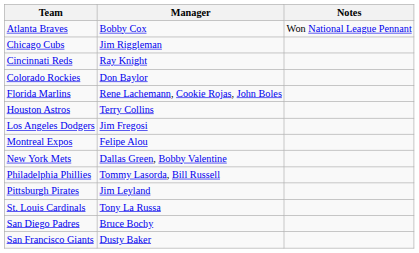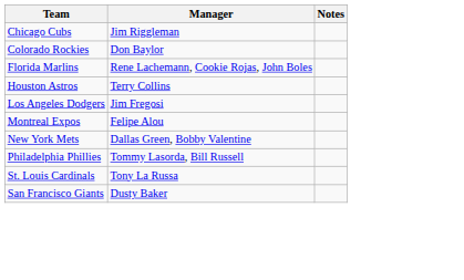 <table class="wikitable">
 <tr>
 <th>Team</th>
 <th>Manager</th>
 <th>Notes</th>
 </tr>
 <tr>
-<td><a href='#'>Atlanta Braves</a></td>
-<td><a href='#'>Bobby Cox</a></td>
-<td>Won <a href='#'>National League Pennant</a></td>
-</tr>
-<tr>
 <td><a href='#'>Chicago Cubs</a></td>
 <td><a href='#'>Jim Riggleman</a></td>
-<td></td>
-</tr>
-<tr>
-<td><a href='#'>Cincinnati Reds</a></td>
-<td><a href='#'>Ray Knight</a></td>
 <td></td>
 </tr>
 <tr>
 <td><a href='#'>Colorado Rockies</a></td>
 <td><a href='#'>Don Baylor</a></td>
 <td></td>
 </tr>
 <tr>
 <td><a href='#'>Florida Marlins</a></td>
 <td><a href='#'>Rene Lachemann</a>, <a href='#'>Cookie Rojas</a>, <a href='#'>John Boles</a></td>
 <td></td>
 </tr>
 <tr>
 <td><a href='#'>Houston Astros</a></td>
 <td><a href='#'>Terry Collins</a></td>
 <td></td>
 </tr>
 <tr>
 <td><a href='#'>Los Angeles Dodgers</a></td>
 <td><a href='#'>Jim Fregosi</a></td>
 <td></td>
 </tr>
 <tr>
 <td><a href='#'>Montreal Expos</a></td>
 <td><a href='#'>Felipe Alou</a></td>
 <td></td>
 </tr>
 <tr>
 <td><a href='#'>New York Mets</a></td>
 <td><a href='#'>Dallas Green</a>, <a href='#'>Bobby Valentine</a></td>
 <td></td>
 </tr>
 <tr>
 <td><a href='#'>Philadelphia Phillies</a></td>
 <td><a href='#'>Tommy Lasorda</a>, <a href='#'>Bill Russell</a></td>
 <td></td>
 </tr>
 <tr>
-<td><a href='#'>Pittsburgh Pirates</a></td>
-<td><a href='#'>Jim Leyland</a></td>
-<td></td>
-</tr>
-<tr>
 <td><a href='#'>St. Louis Cardinals</a></td>
 <td><a href='#'>Tony La Russa</a></td>
-<td></td>
-</tr>
-<tr>
-<td><a href='#'>San Diego Padres</a></td>
-<td><a href='#'>Bruce Bochy</a></td>
 <td></td>
 </tr>
 <tr>
 <td><a href='#'>San Francisco Giants</a></td>
 <td><a href='#'>Dusty Baker</a></td>
 <td></td>
 </tr>
 </table>
